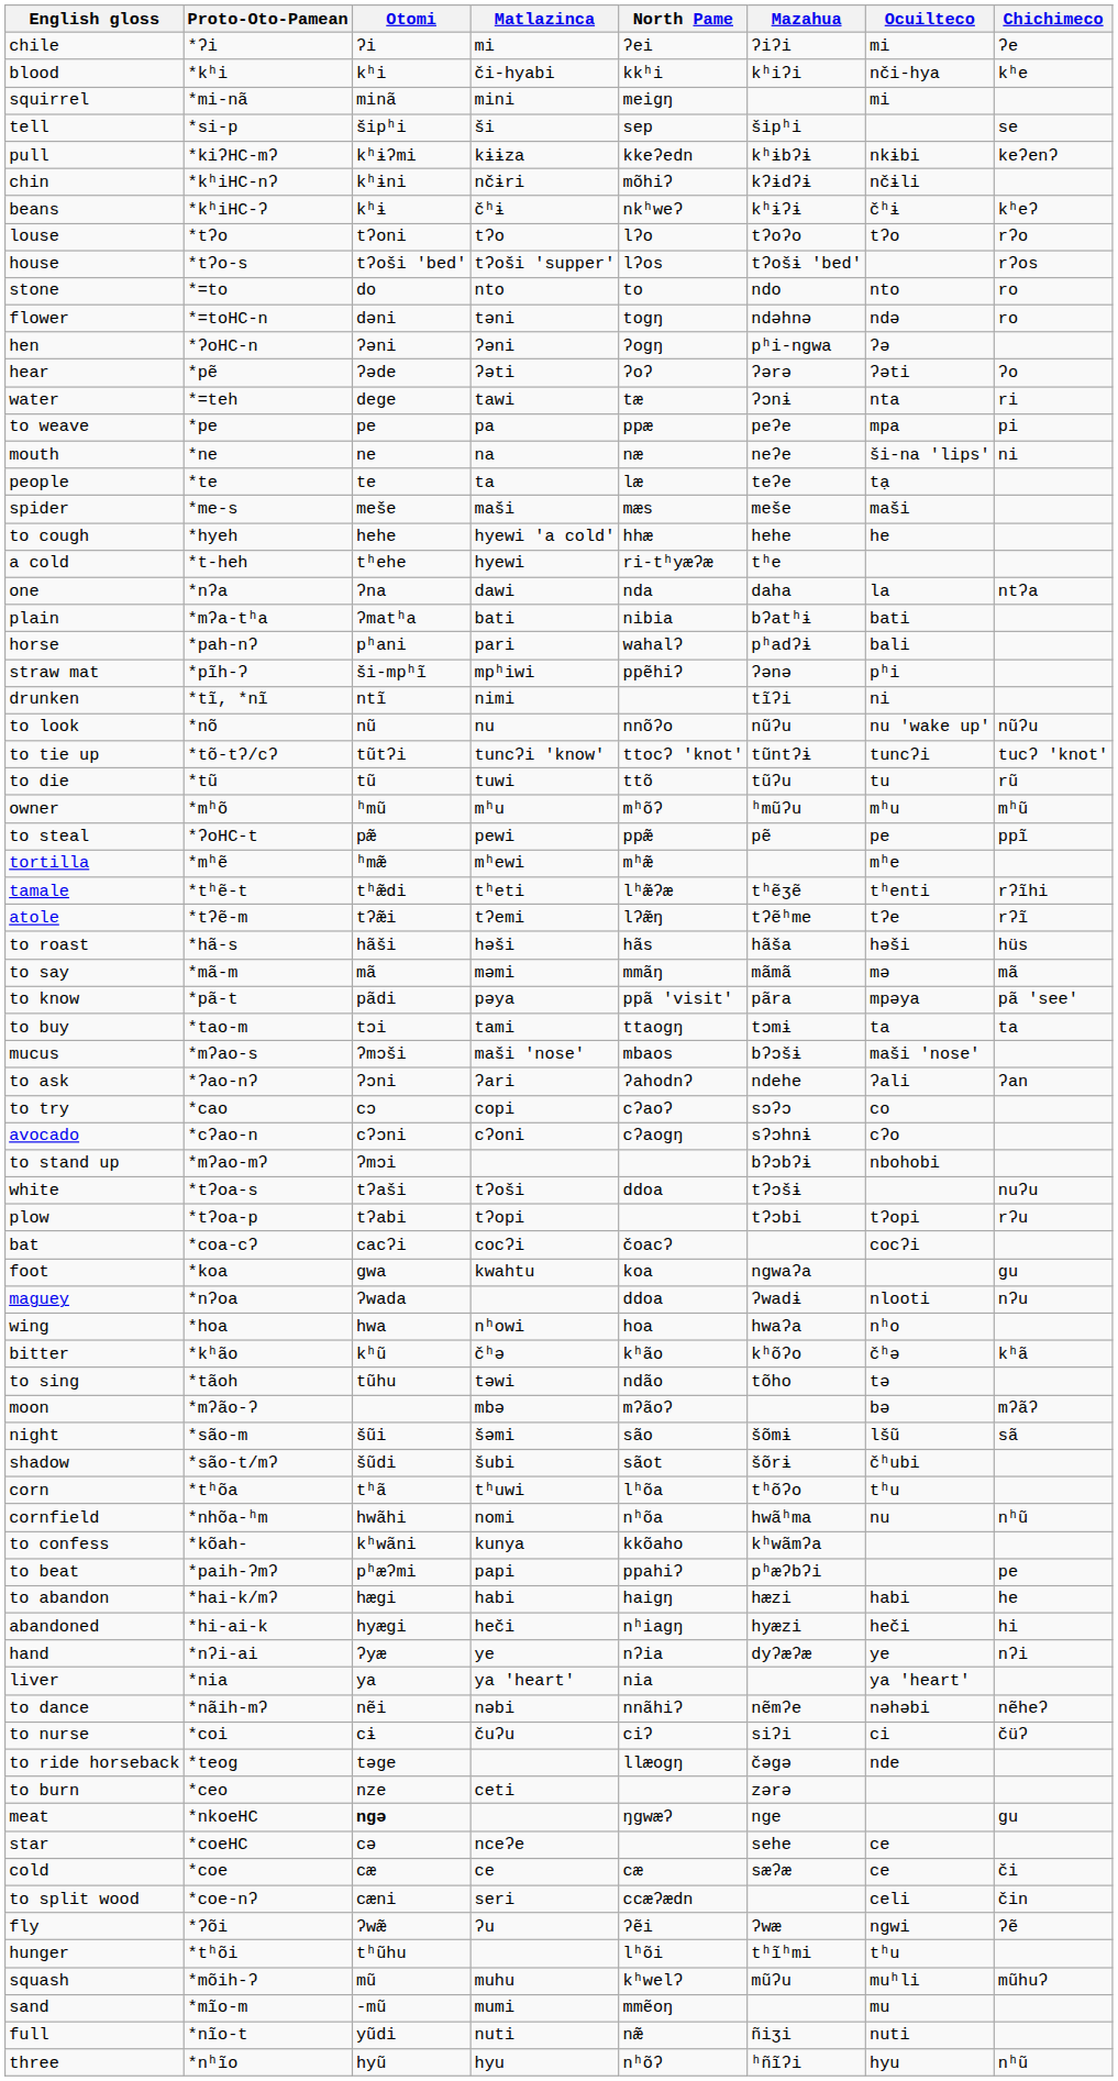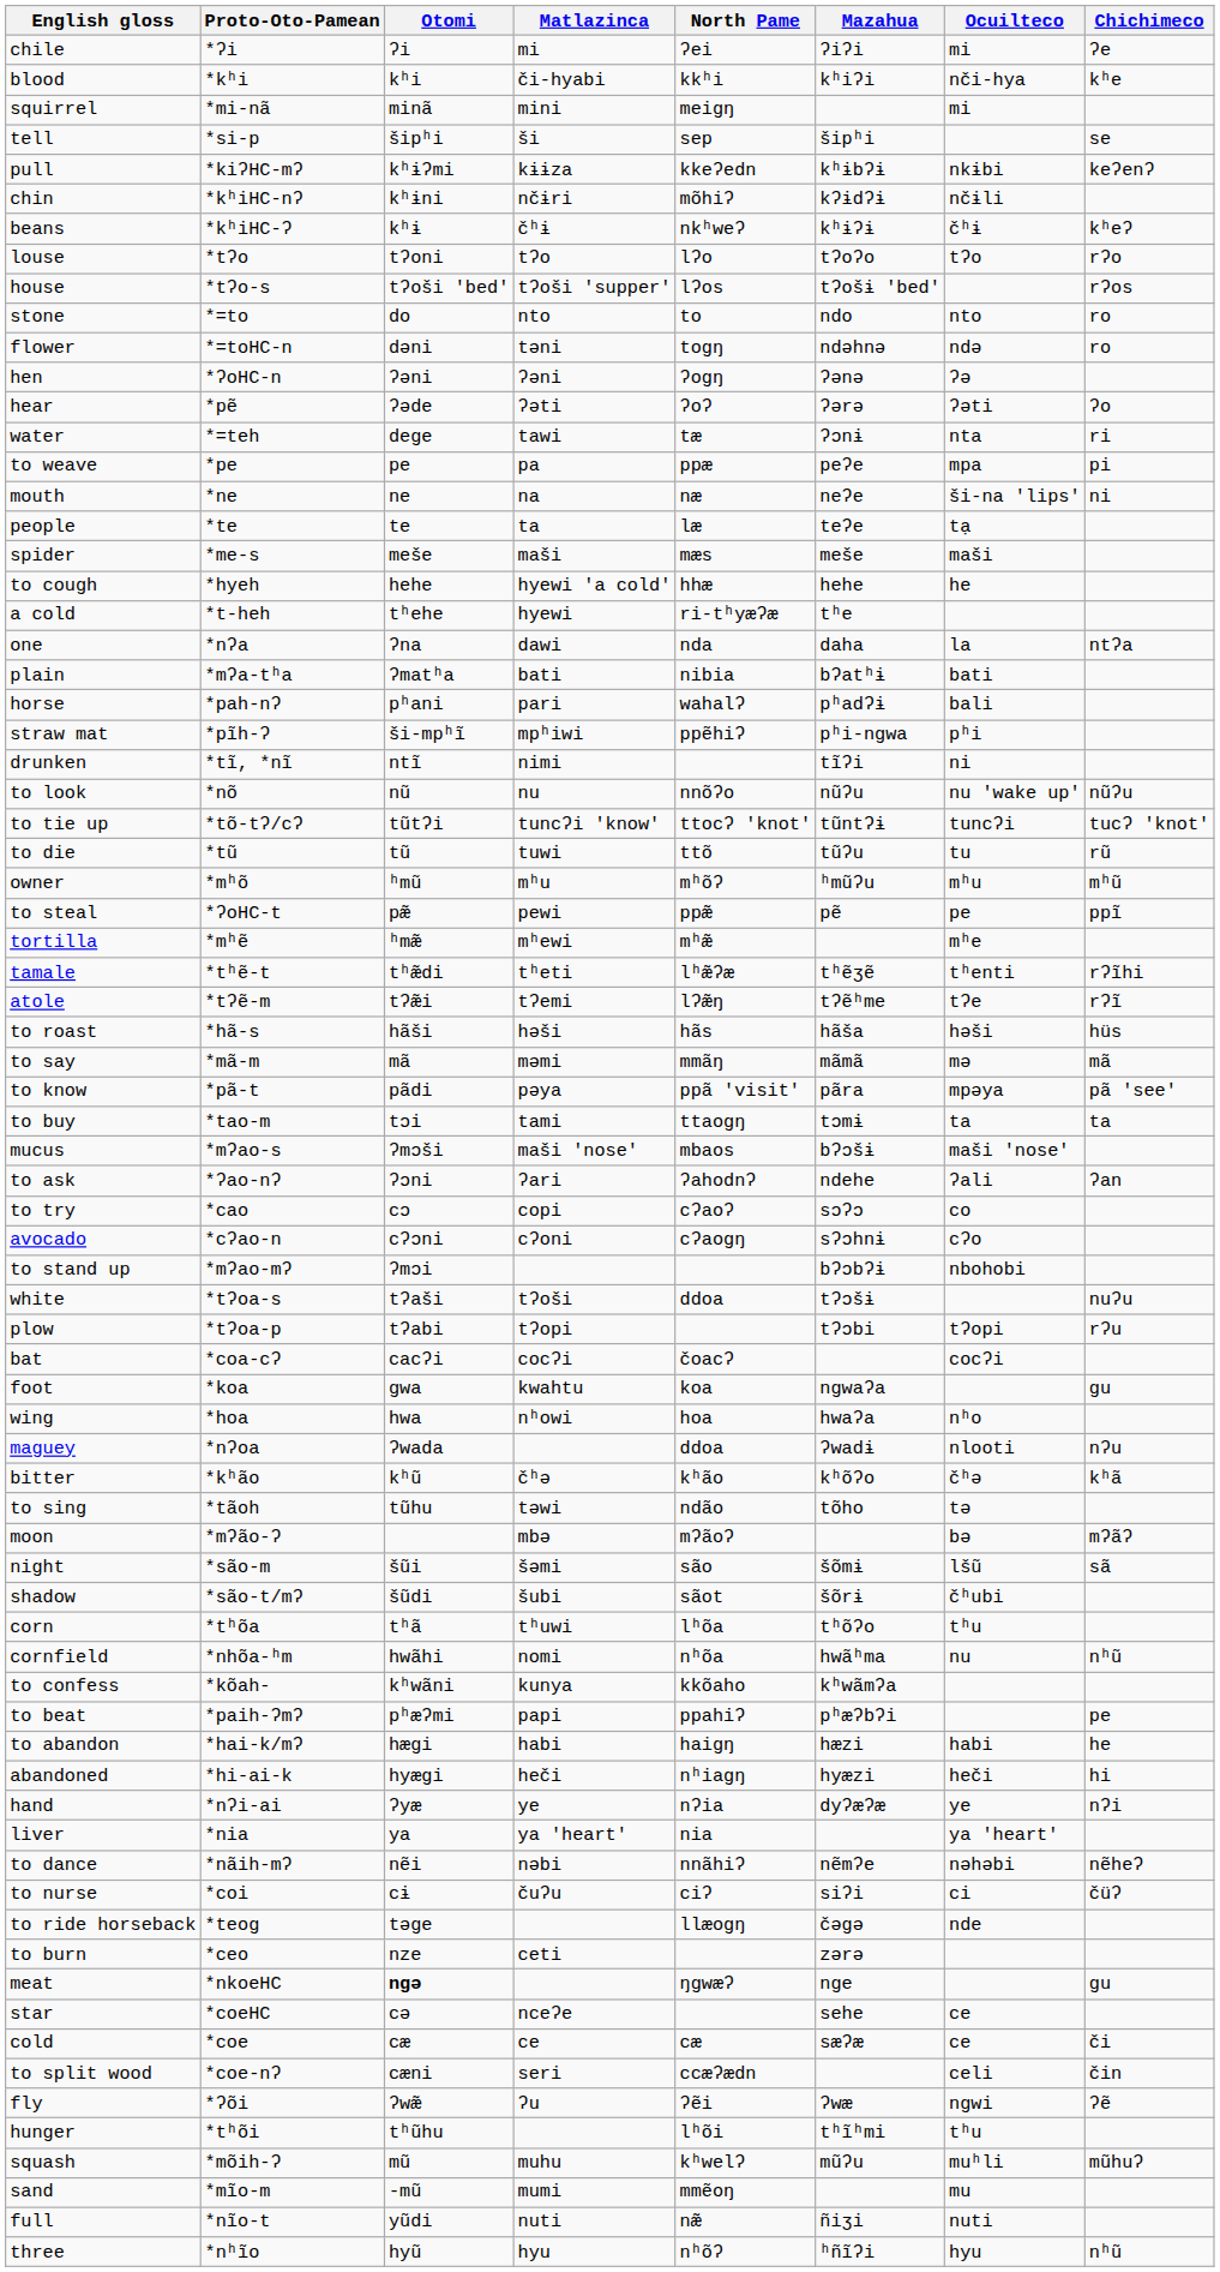 <table class="wikitable sortable">
 <tr>
 <th>English gloss</th>
 <th>Proto-Oto-Pamean</th>
 <th><a href='#'>Otomi</a></th>
 <th><a href='#'>Matlazinca</a></th>
 <th>North <a href='#'>Pame</a></th>
 <th><a href='#'>Mazahua</a></th>
 <th><a href='#'>Ocuilteco</a></th>
 <th><a href='#'>Chichimeco</a></th>
 </tr>
 <tr>
 <td>chile</td>
 <td>*ʔi</td>
 <td>ʔi</td>
 <td>mi</td>
 <td>ʔei</td>
 <td>ʔiʔi</td>
 <td>mi</td>
 <td>ʔe</td>
 </tr>
 <tr>
 <td>blood</td>
 <td>*kʰi</td>
 <td>kʰi</td>
 <td>či-hyabi</td>
 <td>kkʰi</td>
 <td>kʰiʔi</td>
 <td>nči-hya</td>
 <td>kʰe</td>
 </tr>
 <tr>
 <td>squirrel</td>
 <td>*mi-nã</td>
 <td>minã</td>
 <td>mini</td>
 <td>meigŋ</td>
 <td></td>
 <td>mi</td>
 <td></td>
 </tr>
 <tr>
 <td>tell</td>
 <td>*si-p</td>
 <td>šipʰi</td>
 <td>ši</td>
 <td>sep</td>
 <td>šipʰi</td>
 <td></td>
 <td>se</td>
 </tr>
 <tr>
 <td>pull</td>
 <td>*kiʔHC-mʔ</td>
 <td>kʰɨʔmi</td>
 <td>kɨɨza</td>
 <td>kkeʔedn</td>
 <td>kʰɨbʔɨ</td>
 <td>nkɨbi</td>
 <td>keʔenʔ</td>
 </tr>
 <tr>
 <td>chin</td>
 <td>*kʰiHC-nʔ</td>
 <td>kʰɨni</td>
 <td>nčɨri</td>
 <td>mõhiʔ</td>
 <td>kʔɨdʔɨ</td>
 <td>nčɨli</td>
 <td></td>
 </tr>
 <tr>
 <td>beans</td>
 <td>*kʰiHC-ʔ</td>
 <td>kʰɨ</td>
 <td>čʰɨ</td>
 <td>nkʰweʔ</td>
 <td>kʰɨʔɨ</td>
 <td>čʰɨ</td>
 <td>kʰeʔ</td>
 </tr>
 <tr>
 <td>louse</td>
 <td>*tʔo</td>
 <td>tʔoni</td>
 <td>tʔo</td>
 <td>lʔo</td>
 <td>tʔoʔo</td>
 <td>tʔo</td>
 <td>rʔo</td>
 </tr>
 <tr>
 <td>house</td>
 <td>*tʔo-s</td>
 <td>tʔoši 'bed'</td>
 <td>tʔoši 'supper'</td>
 <td>lʔos</td>
 <td>tʔošɨ 'bed'</td>
 <td></td>
 <td>rʔos</td>
 </tr>
 <tr>
 <td>stone</td>
 <td>*=to</td>
 <td>do</td>
 <td>nto</td>
 <td>to</td>
 <td>ndo</td>
 <td>nto</td>
 <td>ro</td>
 </tr>
 <tr>
 <td>flower</td>
 <td>*=toHC-n</td>
 <td>dəni</td>
 <td>təni</td>
 <td>togŋ</td>
 <td>ndəhnə</td>
 <td>ndə</td>
 <td>ro</td>
 </tr>
 <tr>
 <td>hen</td>
 <td>*ʔoHC-n</td>
 <td>ʔəni</td>
 <td>ʔəni</td>
 <td>ʔogŋ</td>
-<td>pʰi-ngwa</td>
+<td>ʔənə</td>
 <td>ʔə</td>
 <td></td>
 </tr>
 <tr>
 <td>hear</td>
 <td>*pẽ</td>
 <td>ʔəde</td>
 <td>ʔəti</td>
 <td>ʔoʔ</td>
 <td>ʔərə</td>
 <td>ʔəti</td>
 <td>ʔo</td>
 </tr>
 <tr>
 <td>water</td>
 <td>*=teh</td>
 <td>dege</td>
 <td>tawi</td>
 <td>tæ</td>
 <td>ʔɔnɨ</td>
 <td>nta</td>
 <td>ri</td>
 </tr>
 <tr>
 <td>to weave</td>
 <td>*pe</td>
 <td>pe</td>
 <td>pa</td>
 <td>ppæ</td>
 <td>peʔe</td>
 <td>mpa</td>
 <td>pi</td>
 </tr>
 <tr>
 <td>mouth</td>
 <td>*ne</td>
 <td>ne</td>
 <td>na</td>
 <td>næ</td>
 <td>neʔe</td>
 <td>ši-na 'lips'</td>
 <td>ni</td>
 </tr>
 <tr>
 <td>people</td>
 <td>*te</td>
 <td>te</td>
 <td>ta</td>
 <td>læ</td>
 <td>teʔe</td>
 <td>tạ</td>
 <td></td>
 </tr>
 <tr>
 <td>spider</td>
 <td>*me-s</td>
 <td>meše</td>
 <td>maši</td>
 <td>mæs</td>
 <td>meše</td>
 <td>maši</td>
 <td></td>
 </tr>
 <tr>
 <td>to cough</td>
 <td>*hyeh</td>
 <td>hehe</td>
 <td>hyewi 'a cold'</td>
 <td>hhæ</td>
 <td>hehe</td>
 <td>he</td>
 <td></td>
 </tr>
 <tr>
 <td>a cold</td>
 <td>*t-heh</td>
 <td>tʰehe</td>
 <td>hyewi</td>
 <td>ri-tʰyæʔæ</td>
 <td>tʰe</td>
 <td></td>
 <td></td>
 </tr>
 <tr>
 <td>one</td>
 <td>*nʔa</td>
 <td>ʔna</td>
 <td>dawi</td>
 <td>nda</td>
 <td>daha</td>
 <td>la</td>
 <td>ntʔa</td>
 </tr>
 <tr>
 <td>plain</td>
 <td>*mʔa-tʰa</td>
 <td>ʔmatʰa</td>
 <td>bati</td>
 <td>nibia</td>
 <td>bʔatʰɨ</td>
 <td>bati</td>
 <td></td>
 </tr>
 <tr>
 <td>horse</td>
 <td>*pah-nʔ</td>
 <td>pʰani</td>
 <td>pari</td>
 <td>wahalʔ</td>
 <td>pʰadʔɨ</td>
 <td>bali</td>
 <td></td>
 </tr>
 <tr>
 <td>straw mat</td>
 <td>*pĩh-ʔ</td>
 <td>ši-mpʰĩ</td>
 <td>mpʰiwi</td>
 <td>ppẽhiʔ</td>
-<td>ʔənə</td>
+<td>pʰi-ngwa</td>
 <td>pʰi</td>
 <td></td>
 </tr>
 <tr>
 <td>drunken</td>
 <td>*tĩ, *nĩ</td>
 <td>ntĩ</td>
 <td>nimi</td>
 <td></td>
 <td>tĩʔi</td>
 <td>ni</td>
 <td></td>
 </tr>
 <tr>
 <td>to look</td>
 <td>*nõ</td>
 <td>nũ</td>
 <td>nu</td>
 <td>nnõʔo</td>
 <td>nũʔu</td>
 <td>nu 'wake up'</td>
 <td>nũʔu</td>
 </tr>
 <tr>
 <td>to tie up</td>
 <td>*tõ-tʔ/cʔ</td>
 <td>tũtʔi</td>
 <td>tuncʔi 'know'</td>
 <td>ttocʔ 'knot'</td>
 <td>tũntʔɨ</td>
 <td>tuncʔi</td>
 <td>tucʔ 'knot'</td>
 </tr>
 <tr>
 <td>to die</td>
 <td>*tũ</td>
 <td>tũ</td>
 <td>tuwi</td>
 <td>ttõ</td>
 <td>tũʔu</td>
 <td>tu</td>
 <td>rũ</td>
 </tr>
 <tr>
 <td>owner</td>
 <td>*mʰõ</td>
 <td>ʰmũ</td>
 <td>mʰu</td>
 <td>mʰõʔ</td>
 <td>ʰmũʔu</td>
 <td>mʰu</td>
 <td>mʰũ</td>
 </tr>
 <tr>
 <td>to steal</td>
 <td>*ʔoHC-t</td>
 <td>pæ̃</td>
 <td>pewi</td>
 <td>ppæ̃</td>
 <td>pẽ</td>
 <td>pe</td>
 <td>ppĩ</td>
 </tr>
 <tr>
 <td><a href='#'>tortilla</a></td>
 <td>*mʰẽ</td>
 <td>ʰmæ̃</td>
 <td>mʰewi</td>
 <td>mʰæ̃</td>
 <td></td>
 <td>mʰe</td>
 <td></td>
 </tr>
 <tr>
 <td><a href='#'>tamale</a></td>
 <td>*tʰẽ-t</td>
 <td>tʰæ̃di</td>
 <td>tʰeti</td>
 <td>lʰæ̃ʔæ</td>
 <td>tʰẽʒẽ</td>
 <td>tʰenti</td>
 <td>rʔĩhi</td>
 </tr>
 <tr>
 <td><a href='#'>atole</a></td>
 <td>*tʔẽ-m</td>
 <td>tʔæ̃i</td>
 <td>tʔemi</td>
 <td>lʔæ̃ŋ</td>
 <td>tʔẽʰme</td>
 <td>tʔe</td>
 <td>rʔĩ</td>
 </tr>
 <tr>
 <td>to roast</td>
 <td>*hã-s</td>
 <td>hãši</td>
 <td>həši</td>
 <td>hãs</td>
 <td>hãša</td>
 <td>həši</td>
 <td>hüs</td>
 </tr>
 <tr>
 <td>to say</td>
 <td>*mã-m</td>
 <td>mã</td>
 <td>məmi</td>
 <td>mmãŋ</td>
 <td>mãmã</td>
 <td>mə</td>
 <td>mã</td>
 </tr>
 <tr>
 <td>to know</td>
 <td>*pã-t</td>
 <td>pãdi</td>
 <td>pəya</td>
 <td>ppã 'visit'</td>
 <td>pãra</td>
 <td>mpəya</td>
 <td>pã 'see'</td>
 </tr>
 <tr>
 <td>to buy</td>
 <td>*tao-m</td>
 <td>tɔi</td>
 <td>tami</td>
 <td>ttaogŋ</td>
 <td>tɔmɨ</td>
 <td>ta</td>
 <td>ta</td>
 </tr>
 <tr>
 <td>mucus</td>
 <td>*mʔao-s</td>
 <td>ʔmɔši</td>
 <td>maši 'nose'</td>
 <td>mbaos</td>
 <td>bʔɔšɨ</td>
 <td>maši 'nose'</td>
 <td></td>
 </tr>
 <tr>
 <td>to ask</td>
 <td>*ʔao-nʔ</td>
 <td>ʔɔni</td>
 <td>ʔari</td>
 <td>ʔahodnʔ</td>
 <td>ndehe</td>
 <td>ʔali</td>
 <td>ʔan</td>
 </tr>
 <tr>
 <td>to try</td>
 <td>*cao</td>
 <td>cɔ</td>
 <td>copi</td>
 <td>cʔaoʔ</td>
 <td>sɔʔɔ</td>
 <td>co</td>
 <td></td>
 </tr>
 <tr>
 <td><a href='#'>avocado</a></td>
 <td>*cʔao-n</td>
 <td>cʔɔni</td>
 <td>cʔoni</td>
 <td>cʔaogŋ</td>
 <td>sʔɔhnɨ</td>
 <td>cʔo</td>
 <td></td>
 </tr>
 <tr>
 <td>to stand up</td>
 <td>*mʔao-mʔ</td>
 <td>ʔmɔi</td>
 <td></td>
 <td></td>
 <td>bʔɔbʔɨ</td>
 <td>nbohobi</td>
 <td></td>
 </tr>
 <tr>
 <td>white</td>
 <td>*tʔoa-s</td>
 <td>tʔaši</td>
 <td>tʔoši</td>
 <td>ddoa</td>
 <td>tʔɔšɨ</td>
 <td></td>
 <td>nuʔu</td>
 </tr>
 <tr>
 <td>plow</td>
 <td>*tʔoa-p</td>
 <td>tʔabi</td>
 <td>tʔopi</td>
 <td></td>
 <td>tʔɔbi</td>
 <td>tʔopi</td>
 <td>rʔu</td>
 </tr>
 <tr>
 <td>bat</td>
 <td>*coa-cʔ</td>
 <td>cacʔi</td>
 <td>cocʔi</td>
 <td>čoacʔ</td>
 <td></td>
 <td>cocʔi</td>
 <td></td>
 </tr>
 <tr>
 <td>foot</td>
 <td>*koa</td>
 <td>gwa</td>
 <td>kwahtu</td>
 <td>koa</td>
 <td>ngwaʔa</td>
 <td></td>
 <td>gu</td>
 </tr>
 <tr>
+<td>wing</td>
+<td>*hoa</td>
+<td>hwa</td>
+<td>nʰowi</td>
+<td>hoa</td>
+<td>hwaʔa</td>
+<td>nʰo</td>
+<td></td>
+</tr>
+<tr>
 <td><a href='#'>maguey</a></td>
 <td>*nʔoa</td>
 <td>ʔwada</td>
 <td></td>
 <td>ddoa</td>
 <td>ʔwadɨ</td>
 <td>nlooti</td>
 <td>nʔu</td>
-</tr>
-<tr>
-<td>wing</td>
-<td>*hoa</td>
-<td>hwa</td>
-<td>nʰowi</td>
-<td>hoa</td>
-<td>hwaʔa</td>
-<td>nʰo</td>
-<td></td>
 </tr>
 <tr>
 <td>bitter</td>
 <td>*kʰão</td>
 <td>kʰũ</td>
 <td>čʰə</td>
 <td>kʰão</td>
 <td>kʰõʔo</td>
 <td>čʰə</td>
 <td>kʰã</td>
 </tr>
 <tr>
 <td>to sing</td>
 <td>*tãoh</td>
 <td>tũhu</td>
 <td>təwi</td>
 <td>ndão</td>
 <td>tõho</td>
 <td>tə</td>
 <td></td>
 </tr>
 <tr>
 <td>moon</td>
 <td>*mʔão-ʔ</td>
 <td></td>
 <td>mbə</td>
 <td>mʔãoʔ</td>
 <td></td>
 <td>bə</td>
 <td>mʔãʔ</td>
 </tr>
 <tr>
 <td>night</td>
 <td>*são-m</td>
 <td>šũi</td>
 <td>šəmi</td>
 <td>são</td>
 <td>šõmɨ</td>
 <td>lšũ</td>
 <td>sã</td>
 </tr>
 <tr>
 <td>shadow</td>
 <td>*são-t/mʔ</td>
 <td>šũdi</td>
 <td>šubi</td>
 <td>sãot</td>
 <td>šõrɨ</td>
 <td>čʰubi</td>
 <td></td>
 </tr>
 <tr>
 <td>corn</td>
 <td>*tʰõa</td>
 <td>tʰã</td>
 <td>tʰuwi</td>
 <td>lʰõa</td>
 <td>tʰõʔo</td>
 <td>tʰu</td>
 <td></td>
 </tr>
 <tr>
 <td>cornfield</td>
 <td>*nhõa-ʰm</td>
 <td>hwãhi</td>
 <td>nomi</td>
 <td>nʰõa</td>
 <td>hwãʰma</td>
 <td>nu</td>
 <td>nʰũ</td>
 </tr>
 <tr>
 <td>to confess</td>
 <td>*kõah-</td>
 <td>kʰwãni</td>
 <td>kunya</td>
 <td>kkõaho</td>
 <td>kʰwãmʔa</td>
 <td></td>
 <td></td>
 </tr>
 <tr>
 <td>to beat</td>
 <td>*paih-ʔmʔ</td>
 <td>pʰæʔmi</td>
 <td>papi</td>
 <td>ppahiʔ</td>
 <td>pʰæʔbʔi</td>
 <td></td>
 <td>pe</td>
 </tr>
 <tr>
 <td>to abandon</td>
 <td>*hai-k/mʔ</td>
 <td>hægi</td>
 <td>habi</td>
 <td>haigŋ</td>
 <td>hæzi</td>
 <td>habi</td>
 <td>he</td>
 </tr>
 <tr>
 <td>abandoned</td>
 <td>*hi-ai-k</td>
 <td>hyægi</td>
 <td>heči</td>
 <td>nʰiagŋ</td>
 <td>hyæzi</td>
 <td>heči</td>
 <td>hi</td>
 </tr>
 <tr>
 <td>hand</td>
 <td>*nʔi-ai</td>
 <td>ʔyæ</td>
 <td>ye</td>
 <td>nʔia</td>
 <td>dyʔæʔæ</td>
 <td>ye</td>
 <td>nʔi</td>
 </tr>
 <tr>
 <td>liver</td>
 <td>*nia</td>
 <td>ya</td>
 <td>ya 'heart'</td>
 <td>nia</td>
 <td></td>
 <td>ya 'heart'</td>
 <td></td>
 </tr>
 <tr>
 <td>to dance</td>
 <td>*nãih-mʔ</td>
 <td>nẽi</td>
 <td>nəbi</td>
 <td>nnãhiʔ</td>
 <td>nẽmʔe</td>
 <td>nəhəbi</td>
 <td>nẽheʔ</td>
 </tr>
 <tr>
 <td>to nurse</td>
 <td>*coi</td>
 <td>cɨ</td>
 <td>čuʔu</td>
 <td>ciʔ</td>
 <td>siʔi</td>
 <td>ci</td>
 <td>čüʔ</td>
 </tr>
 <tr>
 <td>to ride horseback</td>
 <td>*teog</td>
 <td>təge</td>
 <td></td>
 <td>llæogŋ</td>
 <td>čəgə</td>
 <td>nde</td>
 <td></td>
 </tr>
 <tr>
 <td>to burn</td>
 <td>*ceo</td>
 <td>nze</td>
 <td>ceti</td>
 <td></td>
 <td>zərə</td>
 <td></td>
 <td></td>
 </tr>
 <tr>
 <td>meat</td>
 <td>*nkoeHC</td>
 <td><strong>ngə</strong></td>
 <td></td>
 <td>ŋgwæʔ</td>
 <td>nge</td>
 <td></td>
 <td>gu</td>
 </tr>
 <tr>
 <td>star</td>
 <td>*coeHC</td>
 <td>cə</td>
 <td>nceʔe</td>
 <td></td>
 <td>sehe</td>
 <td>ce</td>
 <td></td>
 </tr>
 <tr>
 <td>cold</td>
 <td>*coe</td>
 <td>cæ</td>
 <td>ce</td>
 <td>cæ</td>
 <td>sæʔæ</td>
 <td>ce</td>
 <td>či</td>
 </tr>
 <tr>
 <td>to split wood</td>
 <td>*coe-nʔ</td>
 <td>cæni</td>
 <td>seri</td>
 <td>ccæʔædn</td>
 <td></td>
 <td>celi</td>
 <td>čin</td>
 </tr>
 <tr>
 <td>fly</td>
 <td>*ʔõi</td>
 <td>ʔwæ̃</td>
 <td>ʔu</td>
 <td>ʔẽi</td>
 <td>ʔwæ</td>
 <td>ngwi</td>
 <td>ʔẽ</td>
 </tr>
 <tr>
 <td>hunger</td>
 <td>*tʰõi</td>
 <td>tʰũhu</td>
 <td></td>
 <td>lʰõi</td>
 <td>tʰĩʰmi</td>
 <td>tʰu</td>
 <td></td>
 </tr>
 <tr>
 <td>squash</td>
 <td>*mõih-ʔ</td>
 <td>mũ</td>
 <td>muhu</td>
 <td>kʰwelʔ</td>
 <td>mũʔu</td>
 <td>muʰli</td>
 <td>mũhuʔ</td>
 </tr>
 <tr>
 <td>sand</td>
 <td>*mĩo-m</td>
 <td>-mũ</td>
 <td>mumi</td>
 <td>mmẽoŋ</td>
 <td></td>
 <td>mu</td>
 <td></td>
 </tr>
 <tr>
 <td>full</td>
 <td>*nĩo-t</td>
 <td>yũdi</td>
 <td>nuti</td>
 <td>næ̃</td>
 <td>ñiʒi</td>
 <td>nuti</td>
 <td></td>
 </tr>
 <tr>
 <td>three</td>
 <td>*nʰĩo</td>
 <td>hyũ</td>
 <td>hyu</td>
 <td>nʰõʔ</td>
 <td>ʰñĩʔi</td>
 <td>hyu</td>
 <td>nʰũ</td>
 </tr>
 </table>
